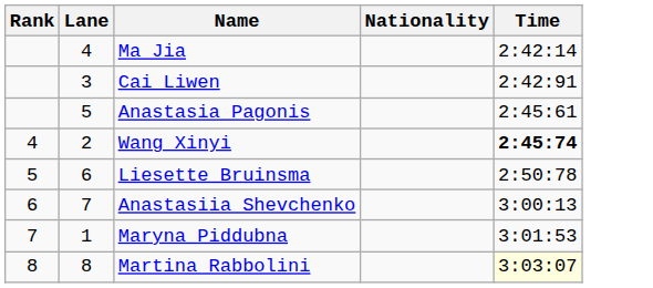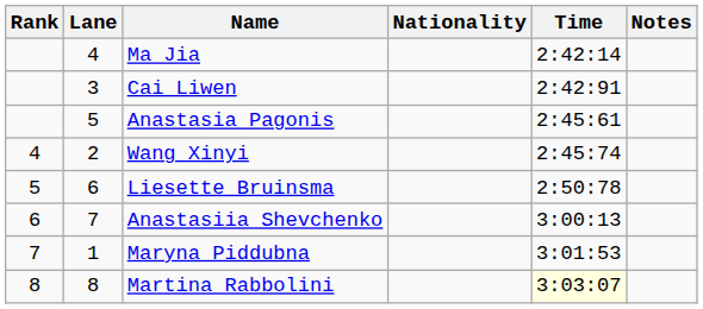 <table class="wikitable sortable" style="text-align:center">
 <tr>
 <th>Rank</th>
 <th>Lane</th>
 <th>Name</th>
 <th>Nationality</th>
 <th>Time</th>
+<th>Notes</th>
 </tr>
 <tr>
 <td></td>
 <td>4</td>
 <td align=left><a href='#'>Ma Jia</a></td>
 <td align=left></td>
 <td>2:42:14</td>
+<td></td>
 </tr>
 <tr>
 <td></td>
 <td>3</td>
 <td align=left><a href='#'>Cai Liwen</a></td>
 <td align=left></td>
 <td>2:42:91</td>
+<td></td>
 </tr>
 <tr>
 <td></td>
 <td>5</td>
 <td align=left><a href='#'>Anastasia Pagonis</a></td>
 <td align=left></td>
 <td>2:45:61</td>
+<td></td>
 </tr>
 <tr>
 <td>4</td>
 <td>2</td>
 <td align=left><a href='#'>Wang Xinyi</a></td>
 <td align=left></td>
-<td><strong>2:45:74</strong></td>
+<td>2:45:74</td>
+<td></td>
 </tr>
 <tr>
 <td>5</td>
 <td>6</td>
 <td align=left><a href='#'>Liesette Bruinsma</a></td>
 <td align=left></td>
 <td>2:50:78</td>
+<td></td>
 </tr>
 <tr>
 <td>6</td>
 <td>7</td>
 <td align=left><a href='#'>Anastasiia Shevchenko</a></td>
 <td align=left></td>
 <td>3:00:13</td>
+<td></td>
 </tr>
 <tr>
 <td>7</td>
 <td>1</td>
 <td align=left><a href='#'>Maryna Piddubna</a></td>
 <td align=left></td>
 <td>3:01:53</td>
+<td></td>
 </tr>
 <tr>
 <td>8</td>
 <td>8</td>
 <td align=left><a href='#'>Martina Rabbolini</a></td>
 <td align=left></td>
 <td style="background: lightyellow;">3:03:07</td>
+<td></td>
 </tr>
 </table>
